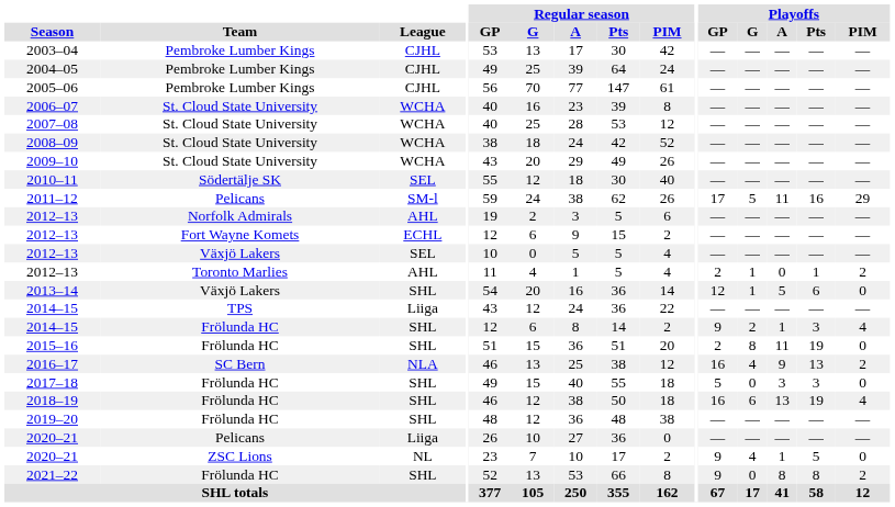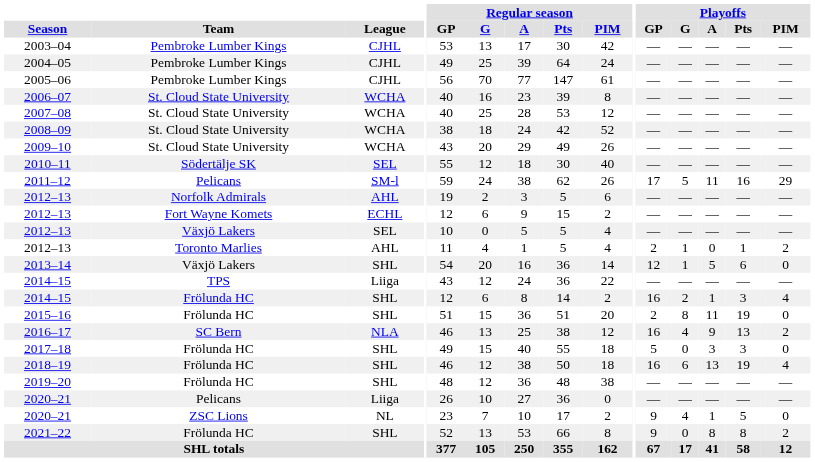 <table border="0" cellpadding="1" cellspacing="0" style="text-align:center; width:60em">
 <tr bgcolor="#e0e0e0">
 <th colspan="3" bgcolor="#ffffff"></th>
 <th rowspan="99" bgcolor="#ffffff"></th>
 <th colspan="5"><a href='#'>Regular season</a></th>
 <th rowspan="99" bgcolor="#ffffff"></th>
 <th colspan="5"><a href='#'>Playoffs</a></th>
 </tr>
 <tr bgcolor="#e0e0e0">
 <th><a href='#'>Season</a></th>
 <th>Team</th>
 <th>League</th>
 <th>GP</th>
 <th><a href='#'>G</a></th>
 <th><a href='#'>A</a></th>
 <th><a href='#'>Pts</a></th>
 <th><a href='#'>PIM</a></th>
 <th>GP</th>
 <th>G</th>
 <th>A</th>
 <th>Pts</th>
 <th>PIM</th>
 </tr>
 <tr>
 <td>2003–04</td>
 <td><a href='#'>Pembroke Lumber Kings</a></td>
 <td><a href='#'>CJHL</a></td>
 <td>53</td>
 <td>13</td>
 <td>17</td>
 <td>30</td>
 <td>42</td>
 <td>—</td>
 <td>—</td>
 <td>—</td>
 <td>—</td>
 <td>—</td>
 </tr>
 <tr bgcolor="#f0f0f0">
 <td>2004–05</td>
 <td>Pembroke Lumber Kings</td>
 <td>CJHL</td>
 <td>49</td>
 <td>25</td>
 <td>39</td>
 <td>64</td>
 <td>24</td>
 <td>—</td>
 <td>—</td>
 <td>—</td>
 <td>—</td>
 <td>—</td>
 </tr>
 <tr>
 <td>2005–06</td>
 <td>Pembroke Lumber Kings</td>
 <td>CJHL</td>
 <td>56</td>
 <td>70</td>
 <td>77</td>
 <td>147</td>
 <td>61</td>
 <td>—</td>
 <td>—</td>
 <td>—</td>
 <td>—</td>
 <td>—</td>
 </tr>
 <tr bgcolor="#f0f0f0">
 <td><a href='#'>2006–07</a></td>
 <td><a href='#'>St. Cloud State University</a></td>
 <td><a href='#'>WCHA</a></td>
 <td>40</td>
 <td>16</td>
 <td>23</td>
 <td>39</td>
 <td>8</td>
 <td>—</td>
 <td>—</td>
 <td>—</td>
 <td>—</td>
 <td>—</td>
 </tr>
 <tr>
 <td><a href='#'>2007–08</a></td>
 <td>St. Cloud State University</td>
 <td>WCHA</td>
 <td>40</td>
 <td>25</td>
 <td>28</td>
 <td>53</td>
 <td>12</td>
 <td>—</td>
 <td>—</td>
 <td>—</td>
 <td>—</td>
 <td>—</td>
 </tr>
 <tr bgcolor="#f0f0f0">
 <td><a href='#'>2008–09</a></td>
 <td>St. Cloud State University</td>
 <td>WCHA</td>
 <td>38</td>
 <td>18</td>
 <td>24</td>
 <td>42</td>
 <td>52</td>
 <td>—</td>
 <td>—</td>
 <td>—</td>
 <td>—</td>
 <td>—</td>
 </tr>
 <tr>
 <td><a href='#'>2009–10</a></td>
 <td>St. Cloud State University</td>
 <td>WCHA</td>
 <td>43</td>
 <td>20</td>
 <td>29</td>
 <td>49</td>
 <td>26</td>
 <td>—</td>
 <td>—</td>
 <td>—</td>
 <td>—</td>
 <td>—</td>
 </tr>
 <tr bgcolor="#f0f0f0">
 <td><a href='#'>2010–11</a></td>
 <td><a href='#'>Södertälje SK</a></td>
 <td><a href='#'>SEL</a></td>
 <td>55</td>
 <td>12</td>
 <td>18</td>
 <td>30</td>
 <td>40</td>
 <td>—</td>
 <td>—</td>
 <td>—</td>
 <td>—</td>
 <td>—</td>
 </tr>
 <tr>
 <td><a href='#'>2011–12</a></td>
 <td><a href='#'>Pelicans</a></td>
 <td><a href='#'>SM-l</a></td>
 <td>59</td>
 <td>24</td>
 <td>38</td>
 <td>62</td>
 <td>26</td>
 <td>17</td>
 <td>5</td>
 <td>11</td>
 <td>16</td>
 <td>29</td>
 </tr>
 <tr bgcolor="#f0f0f0">
 <td><a href='#'>2012–13</a></td>
 <td><a href='#'>Norfolk Admirals</a></td>
 <td><a href='#'>AHL</a></td>
 <td>19</td>
 <td>2</td>
 <td>3</td>
 <td>5</td>
 <td>6</td>
 <td>—</td>
 <td>—</td>
 <td>—</td>
 <td>—</td>
 <td>—</td>
 </tr>
 <tr>
 <td><a href='#'>2012–13</a></td>
 <td><a href='#'>Fort Wayne Komets</a></td>
 <td><a href='#'>ECHL</a></td>
 <td>12</td>
 <td>6</td>
 <td>9</td>
 <td>15</td>
 <td>2</td>
 <td>—</td>
 <td>—</td>
 <td>—</td>
 <td>—</td>
 <td>—</td>
 </tr>
 <tr bgcolor="#f0f0f0">
 <td><a href='#'>2012–13</a></td>
 <td><a href='#'>Växjö Lakers</a></td>
 <td>SEL</td>
 <td>10</td>
 <td>0</td>
 <td>5</td>
 <td>5</td>
 <td>4</td>
 <td>—</td>
 <td>—</td>
 <td>—</td>
 <td>—</td>
 <td>—</td>
 </tr>
 <tr>
 <td>2012–13</td>
 <td><a href='#'>Toronto Marlies</a></td>
 <td>AHL</td>
 <td>11</td>
 <td>4</td>
 <td>1</td>
 <td>5</td>
 <td>4</td>
 <td>2</td>
 <td>1</td>
 <td>0</td>
 <td>1</td>
 <td>2</td>
 </tr>
 <tr bgcolor="#f0f0f0">
 <td><a href='#'>2013–14</a></td>
 <td>Växjö Lakers</td>
 <td>SHL</td>
 <td>54</td>
 <td>20</td>
 <td>16</td>
 <td>36</td>
 <td>14</td>
 <td>12</td>
 <td>1</td>
 <td>5</td>
 <td>6</td>
 <td>0</td>
 </tr>
 <tr>
 <td><a href='#'>2014–15</a></td>
 <td><a href='#'>TPS</a></td>
 <td>Liiga</td>
 <td>43</td>
 <td>12</td>
 <td>24</td>
 <td>36</td>
 <td>22</td>
 <td>—</td>
 <td>—</td>
 <td>—</td>
 <td>—</td>
 <td>—</td>
 </tr>
 <tr bgcolor="#f0f0f0">
 <td><a href='#'>2014–15</a></td>
 <td><a href='#'>Frölunda HC</a></td>
 <td>SHL</td>
 <td>12</td>
 <td>6</td>
 <td>8</td>
 <td>14</td>
 <td>2</td>
-<td>9</td>
+<td>16</td>
 <td>2</td>
 <td>1</td>
 <td>3</td>
 <td>4</td>
 </tr>
 <tr>
 <td><a href='#'>2015–16</a></td>
 <td>Frölunda HC</td>
 <td>SHL</td>
 <td>51</td>
 <td>15</td>
 <td>36</td>
 <td>51</td>
 <td>20</td>
 <td>2</td>
 <td>8</td>
 <td>11</td>
 <td>19</td>
 <td>0</td>
 </tr>
 <tr bgcolor="#f0f0f0">
 <td><a href='#'>2016–17</a></td>
 <td><a href='#'>SC Bern</a></td>
 <td><a href='#'>NLA</a></td>
 <td>46</td>
 <td>13</td>
 <td>25</td>
 <td>38</td>
 <td>12</td>
 <td>16</td>
 <td>4</td>
 <td>9</td>
 <td>13</td>
 <td>2</td>
 </tr>
 <tr>
 <td><a href='#'>2017–18</a></td>
 <td>Frölunda HC</td>
 <td>SHL</td>
 <td>49</td>
 <td>15</td>
 <td>40</td>
 <td>55</td>
 <td>18</td>
 <td>5</td>
 <td>0</td>
 <td>3</td>
 <td>3</td>
 <td>0</td>
 </tr>
 <tr bgcolor="#f0f0f0">
 <td><a href='#'>2018–19</a></td>
 <td>Frölunda HC</td>
 <td>SHL</td>
 <td>46</td>
 <td>12</td>
 <td>38</td>
 <td>50</td>
 <td>18</td>
 <td>16</td>
 <td>6</td>
 <td>13</td>
 <td>19</td>
 <td>4</td>
 </tr>
 <tr>
 <td><a href='#'>2019–20</a></td>
 <td>Frölunda HC</td>
 <td>SHL</td>
 <td>48</td>
 <td>12</td>
 <td>36</td>
 <td>48</td>
 <td>38</td>
 <td>—</td>
 <td>—</td>
 <td>—</td>
 <td>—</td>
 <td>—</td>
 </tr>
 <tr bgcolor="#f0f0f0">
 <td><a href='#'>2020–21</a></td>
 <td>Pelicans</td>
 <td>Liiga</td>
 <td>26</td>
 <td>10</td>
 <td>27</td>
 <td>36</td>
 <td>0</td>
 <td>—</td>
 <td>—</td>
 <td>—</td>
 <td>—</td>
 <td>—</td>
 </tr>
 <tr>
 <td><a href='#'>2020–21</a></td>
 <td><a href='#'>ZSC Lions</a></td>
 <td>NL</td>
 <td>23</td>
 <td>7</td>
 <td>10</td>
 <td>17</td>
 <td>2</td>
 <td>9</td>
 <td>4</td>
 <td>1</td>
 <td>5</td>
 <td>0</td>
 </tr>
 <tr bgcolor="#f0f0f0">
 <td><a href='#'>2021–22</a></td>
 <td>Frölunda HC</td>
 <td>SHL</td>
 <td>52</td>
 <td>13</td>
 <td>53</td>
 <td>66</td>
 <td>8</td>
 <td>9</td>
 <td>0</td>
 <td>8</td>
 <td>8</td>
 <td>2</td>
 </tr>
 <tr bgcolor="#e0e0e0">
 <th colspan="3">SHL totals</th>
 <th>377</th>
 <th>105</th>
 <th>250</th>
 <th>355</th>
 <th>162</th>
 <th>67</th>
 <th>17</th>
 <th>41</th>
 <th>58</th>
 <th>12</th>
 </tr>
 </table>
